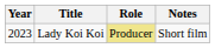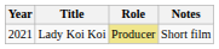 <table class="wikitable">
 <tr>
 <th>Year</th>
 <th>Title</th>
 <th>Role</th>
 <th>Notes</th>
 </tr>
 <tr>
-<td>2023</td>
+<td>2021</td>
 <td>Lady Koi Koi</td>
 <td style="background: khaki;">Producer</td>
 <td>Short film</td>
 </tr>
 </table>
